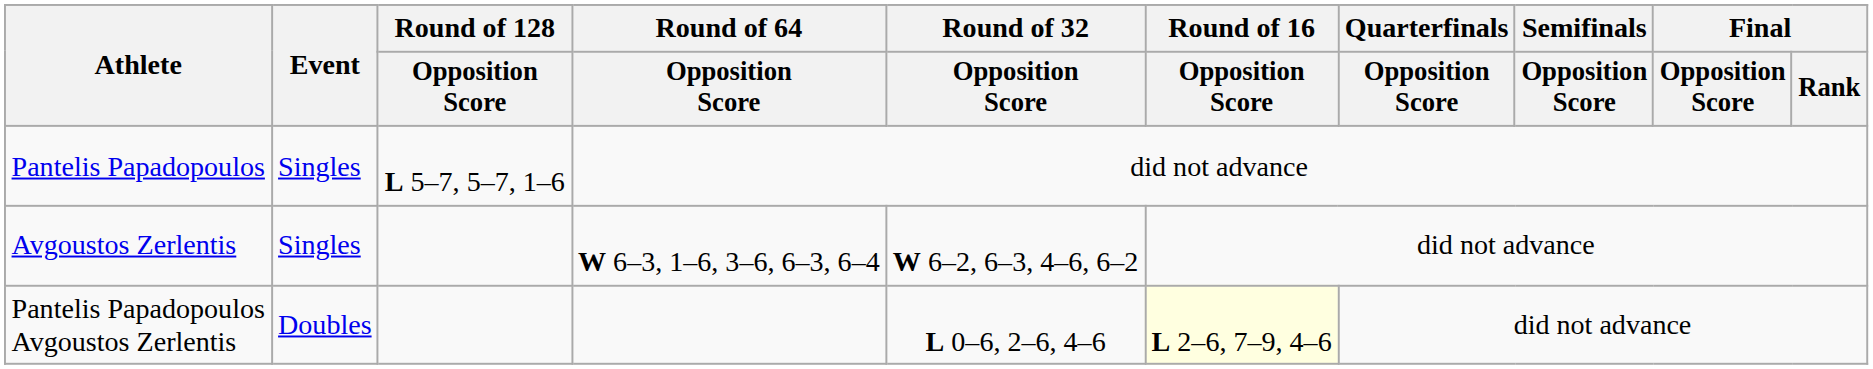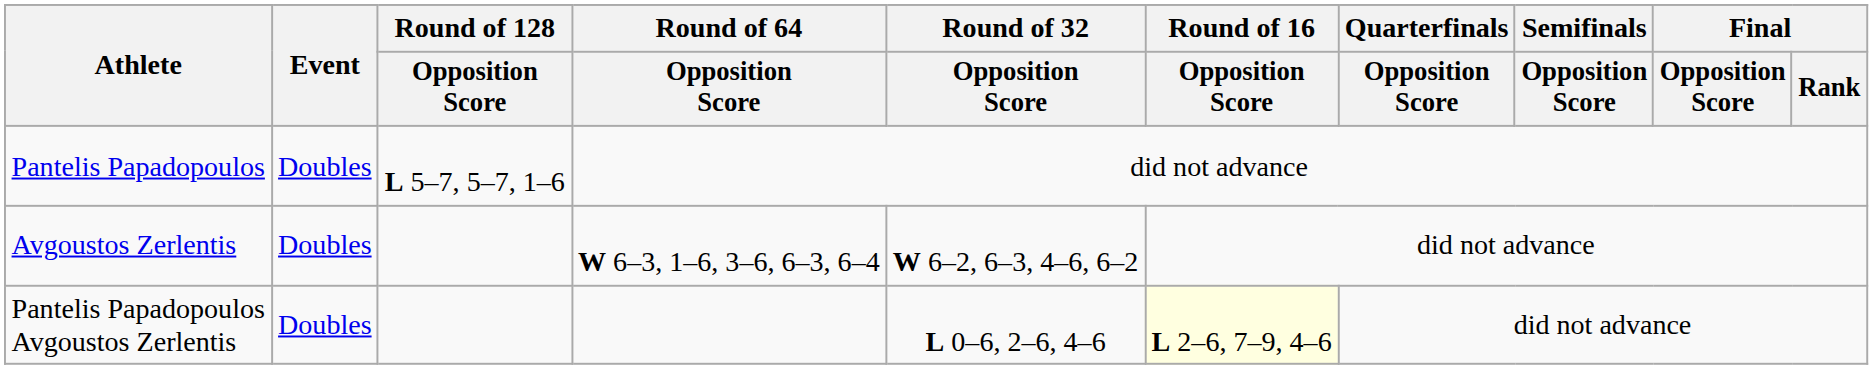 <table class=wikitable style="font-size:90%">
 <tr>
 <th rowspan=2>Athlete</th>
 <th rowspan=2>Event</th>
 <th>Round of 128</th>
 <th>Round of 64</th>
 <th>Round of 32</th>
 <th>Round of 16</th>
 <th>Quarterfinals</th>
 <th>Semifinals</th>
 <th colspan=2>Final</th>
 </tr>
 <tr style="font-size:95%">
 <th>Opposition<br>Score</th>
 <th>Opposition<br>Score</th>
 <th>Opposition<br>Score</th>
 <th>Opposition<br>Score</th>
 <th>Opposition<br>Score</th>
 <th>Opposition<br>Score</th>
 <th>Opposition<br>Score</th>
 <th>Rank</th>
 </tr>
 <tr align=center>
 <td align=left><a href='#'>Pantelis Papadopoulos</a></td>
-<td align=left><a href='#'>Singles</a></td>
+<td align=left><a href='#'>Doubles</a></td>
 <td><br> <strong>L</strong> 5–7, 5–7, 1–6</td>
 <td colspan=7>did not advance</td>
 </tr>
 <tr align=center>
 <td align=left><a href='#'>Avgoustos Zerlentis</a></td>
-<td align=left><a href='#'>Singles</a></td>
+<td align=left><a href='#'>Doubles</a></td>
 <td></td>
 <td><br> <strong>W</strong> 6–3, 1–6, 3–6, 6–3, 6–4</td>
 <td> <br> <strong>W</strong> 6–2, 6–3, 4–6, 6–2</td>
 <td colspan=5>did not advance</td>
 </tr>
 <tr align=center>
 <td align=left>Pantelis Papadopoulos <br> Avgoustos Zerlentis</td>
 <td align=left><a href='#'>Doubles</a></td>
 <td></td>
 <td></td>
 <td><br> <strong>L</strong> 0–6, 2–6, 4–6</td>
 <td style="background: lightyellow;"> <br> <strong>L</strong> 2–6, 7–9, 4–6</td>
 <td colspan=4>did not advance</td>
 </tr>
 </table>
